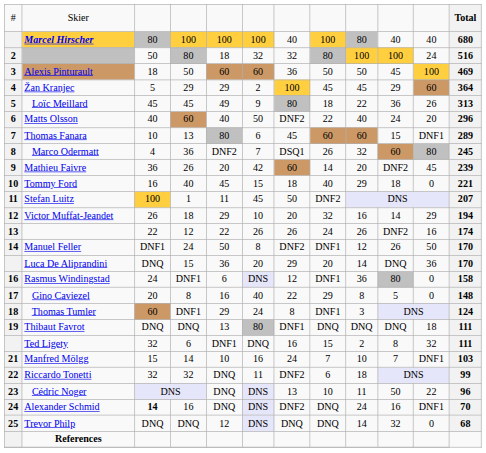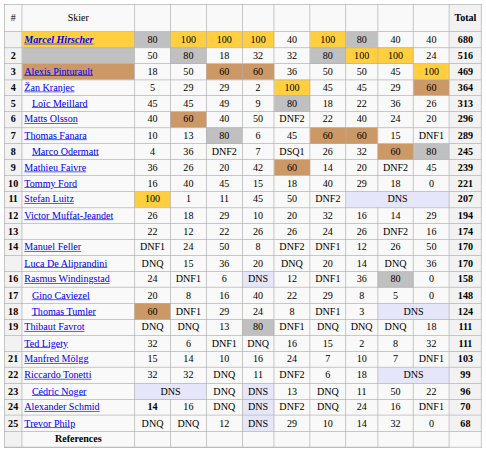 <table class="wikitable" width=60% style="font-size:100%; text-align:center;">
 <tr>
 <td>#</td>
 <td>Skier</td>
 <td><br> </td>
 <td><br> </td>
 <td><br> </td>
 <td><br> </td>
 <td><br> </td>
 <td><br>   </td>
 <td><br> </td>
 <td><br> </td>
 <td><br> </td>
 <th>Total</th>
 </tr>
 <tr>
 <th></th>
 <td align=left bgcolor=ffcf40> <strong><em><a href='#'>Marcel Hirscher</a></em></strong></td>
 <td bgcolor=c0c0c0>80</td>
 <td bgcolor=ffcf40>100</td>
 <td bgcolor=ffcf40>100</td>
 <td bgcolor=ffcf40>100</td>
 <td>40</td>
 <td bgcolor=ffcf40>100</td>
 <td bgcolor=c0c0c0>80</td>
 <td>40</td>
 <td>40</td>
 <th>680</th>
 </tr>
 <tr>
 <th>2</th>
 <td align=left bgcolor=c0c0c0></td>
 <td>50</td>
 <td bgcolor=c0c0c0>80</td>
 <td>18</td>
 <td>32</td>
 <td>32</td>
 <td bgcolor=c0c0c0>80</td>
 <td bgcolor=ffcf40>100</td>
 <td bgcolor=ffcf40>100</td>
 <td>24</td>
 <th>516</th>
 </tr>
 <tr>
 <th>3</th>
 <td align=left bgcolor=cc9966> <a href='#'>Alexis Pinturault</a></td>
 <td>18</td>
 <td>50</td>
 <td bgcolor=cc9966>60</td>
 <td bgcolor=cc9966>60</td>
 <td>36</td>
 <td>50</td>
 <td>50</td>
 <td>45</td>
 <td bgcolor=ffcf40>100</td>
 <th>469</th>
 </tr>
 <tr>
 <th>4</th>
 <td align=left> <a href='#'>Žan Kranjec</a></td>
 <td>5</td>
 <td>29</td>
 <td>29</td>
 <td>2</td>
 <td bgcolor=ffcf40>100</td>
 <td>45</td>
 <td>45</td>
 <td>29</td>
 <td bgcolor=cc9966>60</td>
 <th>364</th>
 </tr>
 <tr>
 <th>5</th>
 <td align=left>   <a href='#'>Loïc Meillard</a></td>
 <td>45</td>
 <td>45</td>
 <td>49</td>
 <td>9</td>
 <td bgcolor=c0c0c0>80</td>
 <td>18</td>
 <td>22</td>
 <td>36</td>
 <td>26</td>
 <th>313</th>
 </tr>
 <tr>
 <th>6</th>
 <td align=left> <a href='#'>Matts Olsson</a></td>
 <td>40</td>
 <td bgcolor=cc9966>60</td>
 <td>40</td>
 <td>50</td>
 <td>DNF2</td>
 <td>22</td>
 <td>40</td>
 <td>24</td>
 <td>20</td>
 <th>296</th>
 </tr>
 <tr>
 <th>7</th>
 <td align=left> <a href='#'>Thomas Fanara</a></td>
 <td>10</td>
 <td>13</td>
 <td bgcolor=c0c0c0>80</td>
 <td>6</td>
 <td>45</td>
 <td bgcolor=cc9966>60</td>
 <td bgcolor=cc9966>60</td>
 <td>15</td>
 <td>DNF1</td>
 <th>289</th>
 </tr>
 <tr>
 <th>8</th>
 <td align=left>   <a href='#'>Marco Odermatt</a></td>
 <td>4</td>
 <td>36</td>
 <td>DNF2</td>
 <td>7</td>
 <td>DSQ1</td>
 <td>26</td>
 <td>32</td>
 <td bgcolor=cc9966>60</td>
 <td bgcolor=c0c0c0>80</td>
 <th>245</th>
 </tr>
 <tr>
 <th>9</th>
 <td align=left> <a href='#'>Mathieu Faivre</a></td>
 <td>36</td>
 <td>26</td>
 <td>20</td>
 <td>42</td>
 <td bgcolor=cc9966>60</td>
 <td>14</td>
 <td>20</td>
 <td>DNF2</td>
 <td>45</td>
 <th>239</th>
 </tr>
 <tr>
 <th>10</th>
 <td align=left> <a href='#'>Tommy Ford</a></td>
 <td>16</td>
 <td>40</td>
 <td>45</td>
 <td>15</td>
 <td>18</td>
 <td>40</td>
 <td>29</td>
 <td>18</td>
 <td>0</td>
 <th>221</th>
 </tr>
 <tr>
 <th>11</th>
 <td align=left> <a href='#'>Stefan Luitz</a></td>
 <td bgcolor=ffcf40>100</td>
 <td>1</td>
 <td>11</td>
 <td>45</td>
 <td>50</td>
 <td>DNF2</td>
 <td colspan=3 bgcolor=lavender>DNS</td>
 <th>207</th>
 </tr>
 <tr>
 <th>12</th>
 <td align=left> <a href='#'>Victor Muffat-Jeandet</a></td>
 <td>26</td>
 <td>18</td>
 <td>29</td>
 <td>10</td>
 <td>20</td>
 <td>32</td>
 <td>16</td>
 <td>14</td>
 <td>29</td>
 <th>194</th>
 </tr>
 <tr>
 <th>13</th>
 <td align=left></td>
 <td>22</td>
 <td>12</td>
 <td>22</td>
 <td>26</td>
 <td>26</td>
 <td>24</td>
 <td>26</td>
 <td>DNF2</td>
 <td>16</td>
 <th>174</th>
 </tr>
 <tr>
 <th>14</th>
 <td align=left> <a href='#'>Manuel Feller</a></td>
 <td>DNF1</td>
 <td>24</td>
 <td>50</td>
 <td>8</td>
 <td>DNF2</td>
 <td>DNF1</td>
 <td>12</td>
 <td>26</td>
 <td>50</td>
 <th>170</th>
 </tr>
 <tr>
 <th></th>
 <td align=left> <a href='#'>Luca De Aliprandini</a></td>
 <td>DNQ</td>
 <td>15</td>
 <td>36</td>
 <td>20</td>
-<td>29</td>
+<td>DNQ</td>
 <td>20</td>
 <td>14</td>
 <td>DNQ</td>
 <td>36</td>
 <th>170</th>
 </tr>
 <tr>
 <th>16</th>
 <td align=left> <a href='#'>Rasmus Windingstad</a></td>
 <td>24</td>
 <td>DNF1</td>
 <td>6</td>
 <td bgcolor=lavender>DNS</td>
 <td>12</td>
 <td>DNF1</td>
 <td>36</td>
 <td bgcolor=c0c0c0>80</td>
 <td>0</td>
 <th>158</th>
 </tr>
 <tr>
 <th>17</th>
 <td align=left>   <a href='#'>Gino Caviezel</a></td>
 <td>20</td>
 <td>8</td>
 <td>16</td>
 <td>40</td>
 <td>22</td>
 <td>29</td>
 <td>8</td>
 <td>5</td>
 <td>0</td>
 <th>148</th>
 </tr>
 <tr>
 <th>18</th>
 <td align=left>   <a href='#'>Thomas Tumler</a></td>
 <td bgcolor=cc9966>60</td>
 <td>DNF1</td>
 <td>29</td>
 <td>24</td>
 <td>8</td>
 <td>DNF1</td>
 <td>3</td>
 <td colspan=2 bgcolor=lavender>DNS</td>
 <th>124</th>
 </tr>
 <tr>
 <th>19</th>
 <td align=left> <a href='#'>Thibaut Favrot</a></td>
 <td>DNQ</td>
 <td>DNQ</td>
 <td>13</td>
 <td bgcolor=c0c0c0>80</td>
 <td>DNF1</td>
 <td>DNQ</td>
 <td>DNQ</td>
 <td>DNQ</td>
 <td>18</td>
 <th>111</th>
 </tr>
 <tr>
 <th></th>
 <td align=left> <a href='#'>Ted Ligety</a></td>
 <td>32</td>
 <td>6</td>
 <td>DNF1</td>
 <td>DNQ</td>
 <td>16</td>
 <td>15</td>
 <td>2</td>
 <td>8</td>
 <td>32</td>
 <th>111</th>
 </tr>
 <tr>
 <th>21</th>
 <td align=left> <a href='#'>Manfred Mölgg</a></td>
 <td>15</td>
 <td>14</td>
 <td>10</td>
 <td>16</td>
 <td>24</td>
 <td>7</td>
 <td>10</td>
 <td>7</td>
 <td>DNF1</td>
 <th>103</th>
 </tr>
 <tr>
 <th>22</th>
 <td align=left> <a href='#'>Riccardo Tonetti</a></td>
 <td>32</td>
 <td>32</td>
 <td>DNQ</td>
 <td>11</td>
 <td>DNF2</td>
 <td>6</td>
 <td>18</td>
 <td colspan=2 bgcolor=lavender>DNS</td>
 <th>99</th>
 </tr>
 <tr>
 <th>23</th>
 <td align=left>   <a href='#'>Cédric Noger</a></td>
 <td colspan=2 bgcolor=lavender>DNS</td>
 <td>DNQ</td>
 <td bgcolor=lavender>DNS</td>
 <td>13</td>
-<td>10</td>
+<td>DNQ</td>
 <td>11</td>
 <td>50</td>
 <td>22</td>
 <th>96</th>
 </tr>
 <tr>
 <th>24</th>
 <td align=left> <a href='#'>Alexander Schmid</a></td>
 <td><strong>14</strong></td>
 <td>16</td>
 <td>DNQ</td>
 <td bgcolor=lavender>DNS</td>
 <td>DNF2</td>
 <td>DNQ</td>
 <td>24</td>
 <td>16</td>
 <td>DNF1</td>
 <th>70</th>
 </tr>
 <tr>
 <th>25</th>
 <td align=left> <a href='#'>Trevor Philp</a></td>
 <td>DNQ</td>
 <td>DNQ</td>
 <td>12</td>
 <td bgcolor=lavender>DNS</td>
-<td>DNQ</td>
-<td>DNQ</td>
+<td>29</td>
+<td>10</td>
 <td>14</td>
 <td>32</td>
 <td>0</td>
 <th>68</th>
 </tr>
 <tr>
 <th></th>
 <td align=center><strong>References</strong></td>
 <td></td>
 <td></td>
 <td></td>
 <td></td>
 <td></td>
 <td></td>
 <td></td>
 <td></td>
 <td></td>
 </tr>
 <tr>
 </tr>
 </table>
